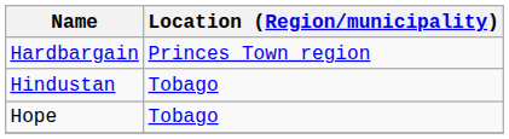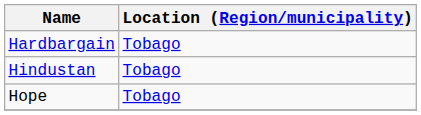 <table class="wikitable">
 <tr>
 <th>Name</th>
 <th>Location (<a href='#'>Region/municipality</a>)</th>
 </tr>
 <tr>
 <td><a href='#'>Hardbargain</a></td>
-<td><a href='#'>Princes Town region</a></td>
+<td><a href='#'>Tobago</a></td>
 </tr>
 <tr>
 <td><a href='#'>Hindustan</a></td>
 <td><a href='#'>Tobago</a></td>
 </tr>
 <tr>
 <td>Hope</td>
 <td><a href='#'>Tobago</a></td>
 </tr>
 <tr>
 </tr>
 </table>
